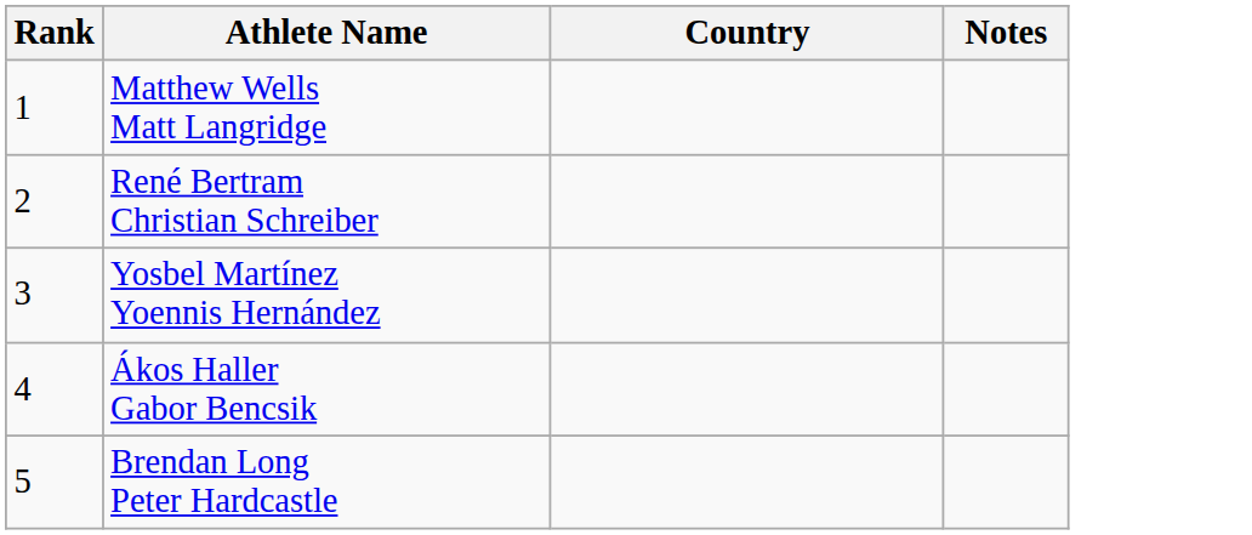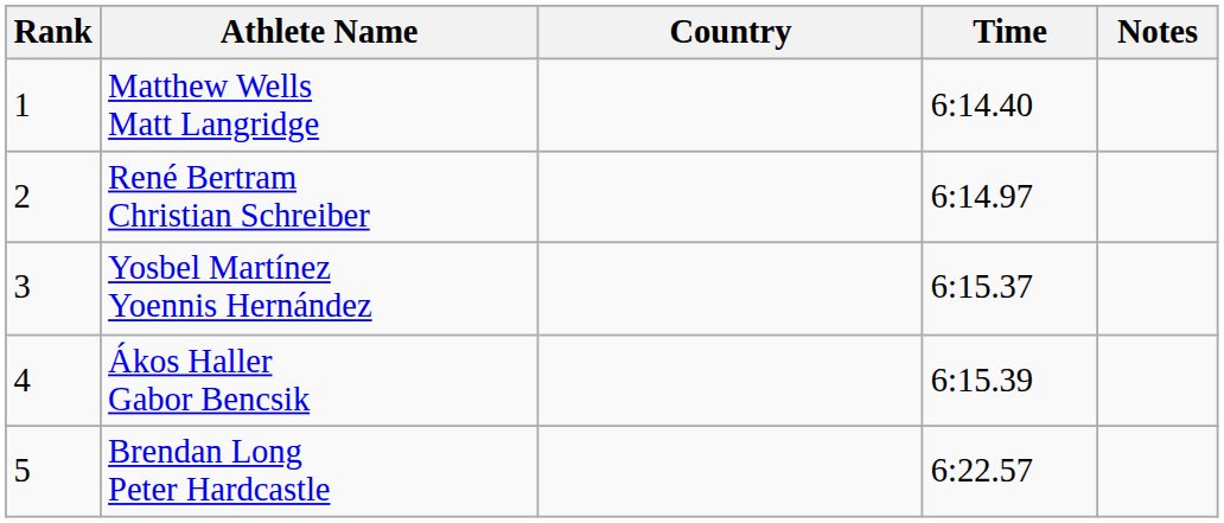 <table class="wikitable">
 <tr>
 <th width=25>Rank</th>
 <th width=200>Athlete Name</th>
 <th width=175>Country</th>
+<th width=75>Time</th>
 <th width=50>Notes</th>
 </tr>
 <tr>
 <td>1</td>
 <td><a href='#'>Matthew Wells</a> <br> <a href='#'>Matt Langridge</a></td>
 <td></td>
+<td>6:14.40</td>
 <td></td>
 </tr>
 <tr>
 <td>2</td>
 <td><a href='#'>René Bertram</a> <br> <a href='#'>Christian Schreiber</a></td>
 <td></td>
+<td>6:14.97</td>
 <td></td>
 </tr>
 <tr>
 <td>3</td>
 <td><a href='#'>Yosbel Martínez</a> <br> <a href='#'>Yoennis Hernández</a></td>
 <td></td>
+<td>6:15.37</td>
 <td></td>
 </tr>
 <tr>
 <td>4</td>
 <td><a href='#'>Ákos Haller</a> <br> <a href='#'>Gabor Bencsik</a></td>
 <td></td>
+<td>6:15.39</td>
 <td></td>
 </tr>
 <tr>
 <td>5</td>
 <td><a href='#'>Brendan Long</a> <br> <a href='#'>Peter Hardcastle</a></td>
 <td></td>
+<td>6:22.57</td>
 <td></td>
 </tr>
 </table>
